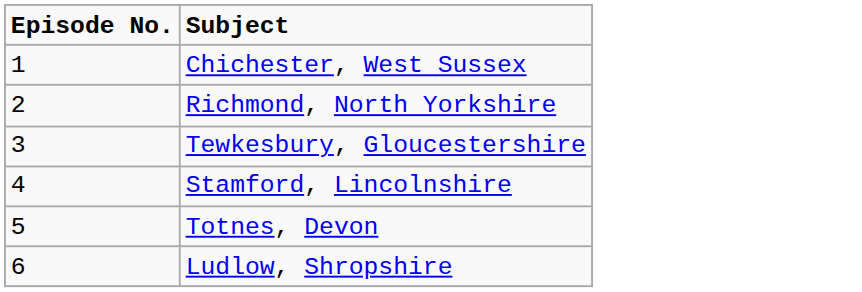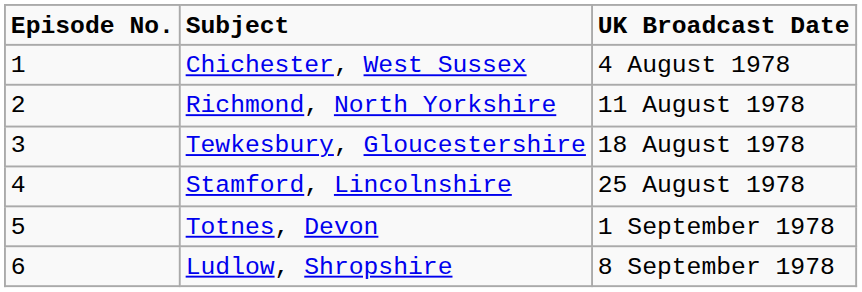 <table class="wikitable">
 <tr>
 <td><strong>Episode No.</strong></td>
 <td><strong>Subject</strong></td>
+<td><strong>UK Broadcast Date</strong></td>
 </tr>
 <tr>
 <td>1</td>
 <td><a href='#'>Chichester</a>, <a href='#'>West Sussex</a></td>
+<td>4 August 1978</td>
 </tr>
 <tr>
 <td>2</td>
 <td><a href='#'>Richmond</a>, <a href='#'>North Yorkshire</a></td>
+<td>11 August 1978</td>
 </tr>
 <tr>
 <td>3</td>
 <td><a href='#'>Tewkesbury</a>, <a href='#'>Gloucestershire</a></td>
+<td>18 August 1978</td>
 </tr>
 <tr>
 <td>4</td>
 <td><a href='#'>Stamford</a>, <a href='#'>Lincolnshire</a></td>
+<td>25 August 1978</td>
 </tr>
 <tr>
 <td>5</td>
 <td><a href='#'>Totnes</a>, <a href='#'>Devon</a></td>
+<td>1 September 1978</td>
 </tr>
 <tr>
 <td>6</td>
 <td><a href='#'>Ludlow</a>, <a href='#'>Shropshire</a></td>
+<td>8 September 1978</td>
 </tr>
 </table>
